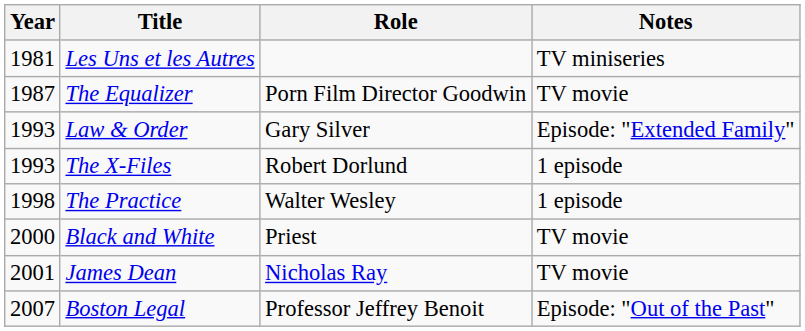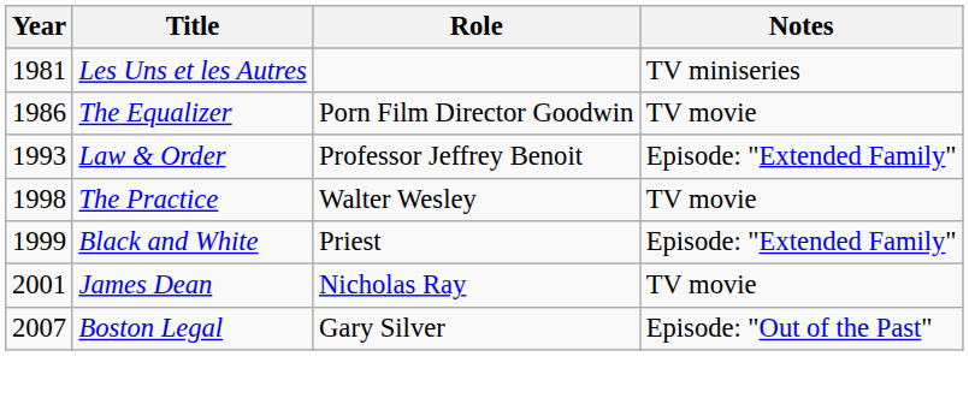 <table class="wikitable sortable">
 <tr>
 <th>Year</th>
 <th>Title</th>
 <th>Role</th>
 <th>Notes</th>
 </tr>
 <tr>
 <td>1981</td>
 <td><em><a href='#'>Les Uns et les Autres</a></em></td>
 <td></td>
 <td>TV miniseries</td>
 </tr>
 <tr>
-<td>1987</td>
+<td>1986</td>
 <td><em><a href='#'>The Equalizer</a></em></td>
 <td>Porn Film Director Goodwin</td>
 <td>TV movie</td>
 </tr>
 <tr>
 <td>1993</td>
 <td><em><a href='#'>Law & Order</a></em></td>
-<td>Gary Silver</td>
+<td>Professor Jeffrey Benoit</td>
 <td>Episode: "<a href='#'>Extended Family</a>"</td>
-</tr>
-<tr>
-<td>1993</td>
-<td><em><a href='#'>The X-Files</a></em></td>
-<td>Robert Dorlund</td>
-<td>1 episode</td>
 </tr>
 <tr>
 <td>1998</td>
 <td><em><a href='#'>The Practice</a></em></td>
 <td>Walter Wesley</td>
-<td>1 episode</td>
+<td>TV movie</td>
 </tr>
 <tr>
-<td>2000</td>
+<td>1999</td>
 <td><em><a href='#'>Black and White</a></em></td>
 <td>Priest</td>
-<td>TV movie</td>
+<td>Episode: "<a href='#'>Extended Family</a>"</td>
 </tr>
 <tr>
 <td>2001</td>
 <td><em><a href='#'>James Dean</a></em></td>
 <td><a href='#'>Nicholas Ray</a></td>
 <td>TV movie</td>
 </tr>
 <tr>
 <td>2007</td>
 <td><em><a href='#'>Boston Legal</a></em></td>
-<td>Professor Jeffrey Benoit</td>
+<td>Gary Silver</td>
 <td>Episode: "<a href='#'>Out of the Past</a>"</td>
 </tr>
 </table>
